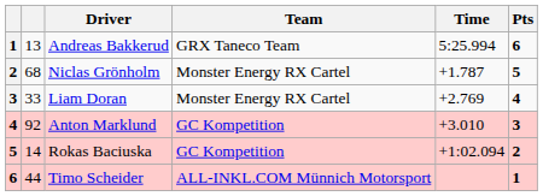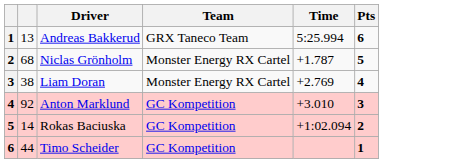 <table class="wikitable" style="font-size:95%">
 <tr>
 <th></th>
 <th></th>
 <th>Driver</th>
 <th>Team</th>
 <th>Time</th>
 <th>Pts</th>
 </tr>
 <tr>
 <th>1</th>
 <td>13</td>
 <td> <a href='#'>Andreas Bakkerud</a></td>
 <td>GRX Taneco Team</td>
 <td>5:25.994</td>
 <td><strong>6</strong></td>
 </tr>
 <tr>
 <th>2</th>
 <td>68</td>
 <td> <a href='#'>Niclas Grönholm</a></td>
 <td>Monster Energy RX Cartel</td>
 <td>+1.787</td>
 <td><strong>5</strong></td>
 </tr>
 <tr>
 <th>3</th>
-<td>33</td>
+<td>38</td>
 <td> <a href='#'>Liam Doran</a></td>
 <td>Monster Energy RX Cartel</td>
 <td>+2.769</td>
 <td><strong>4</strong></td>
 </tr>
 <tr>
 <th style="background:#ffcccc;">4</th>
 <td style="background:#ffcccc;">92</td>
 <td style="background:#ffcccc;"> <a href='#'>Anton Marklund</a></td>
 <td style="background:#ffcccc;"><a href='#'>GC Kompetition</a></td>
 <td style="background:#ffcccc;">+3.010</td>
 <td style="background:#ffcccc;"><strong>3</strong></td>
 </tr>
 <tr>
 <th style="background:#ffcccc;">5</th>
 <td style="background:#ffcccc;">14</td>
 <td style="background:#ffcccc;"> Rokas Baciuska</td>
 <td style="background:#ffcccc;"><a href='#'>GC Kompetition</a></td>
 <td style="background:#ffcccc;">+1:02.094</td>
 <td style="background:#ffcccc;"><strong>2</strong></td>
 </tr>
 <tr>
 <th style="background:#ffcccc;">6</th>
 <td style="background:#ffcccc;">44</td>
 <td style="background:#ffcccc;"> <a href='#'>Timo Scheider</a></td>
-<td style="background:#ffcccc;"><a href='#'>ALL-INKL.COM Münnich Motorsport</a></td>
+<td style="background:#ffcccc;"><a href='#'>GC Kompetition</a></td>
 <td style="background:#ffcccc;"></td>
 <td style="background:#ffcccc;"><strong>1</strong></td>
 </tr>
 </table>
